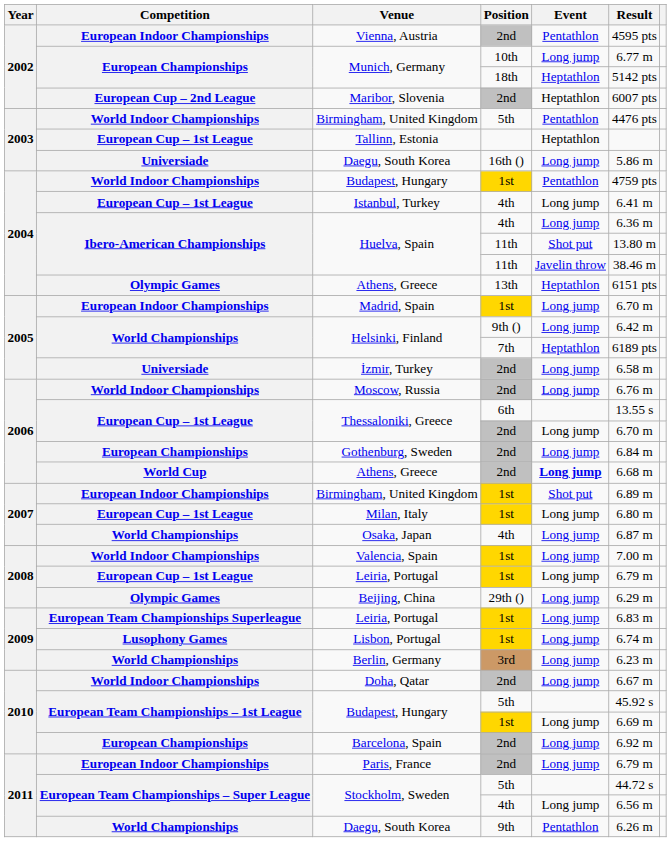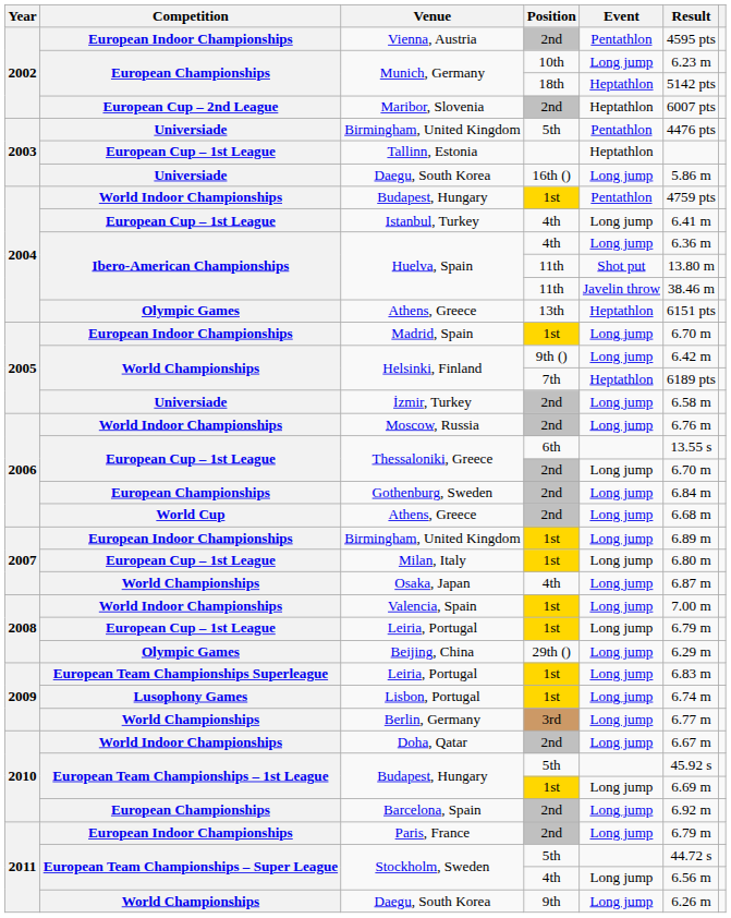 <table class="wikitable sortable" style="text-align: center">
 <tr>
 <th scope="col">Year</th>
 <th scope="col">Competition</th>
 <th scope="col">Venue</th>
 <th scope="col">Position</th>
 <th scope="col">Event</th>
 <th scope="col">Result</th>
 <th scope="col"></th>
 </tr>
 <tr>
 <th scope="rowgroup" rowspan="4">2002</th>
 <th scope="row"><a href='#'>European Indoor Championships</a></th>
 <td><a href='#'>Vienna</a>, Austria</td>
 <td bgcolor="silver">2nd</td>
 <td><a href='#'>Pentathlon</a></td>
 <td>4595 pts</td>
 <td></td>
 </tr>
 <tr>
 <th scope="rowgroup" rowspan="2"><a href='#'>European Championships</a></th>
 <td rowspan="2"><a href='#'>Munich</a>, Germany</td>
 <td>10th</td>
 <td><a href='#'>Long jump</a></td>
-<td>6.77 m</td>
+<td>6.23 m</td>
 <td></td>
 </tr>
 <tr>
 <td>18th</td>
 <td><a href='#'>Heptathlon</a></td>
 <td>5142 pts</td>
 <td></td>
 </tr>
 <tr>
 <th scope="row"><a href='#'>European Cup – 2nd League</a></th>
 <td><a href='#'>Maribor</a>, Slovenia</td>
 <td bgcolor="silver">2nd</td>
 <td>Heptathlon</td>
 <td>6007 pts</td>
 <td></td>
 </tr>
 <tr>
 <th scope="rowgroup" rowspan="3">2003</th>
-<th scope="row"><a href='#'>World Indoor Championships</a></th>
+<th scope="row"><a href='#'>Universiade</a></th>
 <td><a href='#'>Birmingham</a>, United Kingdom</td>
 <td>5th</td>
 <td><a href='#'>Pentathlon</a></td>
 <td>4476 pts</td>
 <td></td>
 </tr>
 <tr>
 <th scope="row"><a href='#'>European Cup – 1st League</a></th>
 <td><a href='#'>Tallinn</a>, Estonia</td>
 <td></td>
 <td>Heptathlon</td>
 <td></td>
 <td></td>
 </tr>
 <tr>
 <th scope="row"><a href='#'>Universiade</a></th>
 <td><a href='#'>Daegu</a>, South Korea</td>
 <td>16th ()</td>
 <td><a href='#'>Long jump</a></td>
 <td>5.86 m</td>
 <td></td>
 </tr>
 <tr>
 <th scope="rowgroup" rowspan="6">2004</th>
 <th scope="row"><a href='#'>World Indoor Championships</a></th>
 <td><a href='#'>Budapest</a>, Hungary</td>
 <td bgcolor="gold">1st</td>
 <td><a href='#'>Pentathlon</a></td>
 <td>4759 pts </td>
 <td></td>
 </tr>
 <tr>
 <th scope="row"><a href='#'>European Cup – 1st League</a></th>
 <td><a href='#'>Istanbul</a>, Turkey</td>
 <td>4th</td>
 <td>Long jump</td>
 <td>6.41 m</td>
 <td></td>
 </tr>
 <tr>
 <th scope="rowgroup" rowspan="3"><a href='#'>Ibero-American Championships</a></th>
 <td rowspan="3"><a href='#'>Huelva</a>, Spain</td>
 <td>4th</td>
 <td><a href='#'>Long jump</a></td>
 <td>6.36 m</td>
 <td></td>
 </tr>
 <tr>
 <td>11th</td>
 <td><a href='#'>Shot put</a></td>
 <td>13.80 m</td>
 <td></td>
 </tr>
 <tr>
 <td>11th</td>
 <td><a href='#'>Javelin throw</a></td>
 <td>38.46 m</td>
 <td></td>
 </tr>
 <tr>
 <th scope="row"><a href='#'>Olympic Games</a></th>
 <td><a href='#'>Athens</a>, Greece</td>
 <td>13th</td>
 <td><a href='#'>Heptathlon</a></td>
 <td>6151 pts</td>
 <td></td>
 </tr>
 <tr>
 <th scope="rowgroup" rowspan="4">2005</th>
 <th scope="row"><a href='#'>European Indoor Championships</a></th>
 <td><a href='#'>Madrid</a>, Spain</td>
 <td bgcolor="gold">1st</td>
 <td><a href='#'>Long jump</a></td>
 <td>6.70 m</td>
 <td></td>
 </tr>
 <tr>
 <th scope="rowgroup" rowspan="2"><a href='#'>World Championships</a></th>
 <td rowspan="2"><a href='#'>Helsinki</a>, Finland</td>
 <td>9th ()</td>
 <td><a href='#'>Long jump</a></td>
 <td>6.42 m</td>
 <td></td>
 </tr>
 <tr>
 <td>7th</td>
 <td><a href='#'>Heptathlon</a></td>
 <td>6189 pts</td>
 <td></td>
 </tr>
 <tr>
 <th scope="row"><a href='#'>Universiade</a></th>
 <td><a href='#'>İzmir</a>, Turkey</td>
 <td bgcolor="silver">2nd</td>
 <td><a href='#'>Long jump</a></td>
 <td>6.58 m</td>
 <td></td>
 </tr>
 <tr>
 <th scope="rowgroup" rowspan="5">2006</th>
 <th scope="row"><a href='#'>World Indoor Championships</a></th>
 <td><a href='#'>Moscow</a>, Russia</td>
 <td bgcolor="silver">2nd</td>
 <td><a href='#'>Long jump</a></td>
 <td>6.76 m</td>
 <td></td>
 </tr>
 <tr>
 <th scope="rowgroup" rowspan="2"><a href='#'>European Cup – 1st League</a></th>
 <td rowspan="2"><a href='#'>Thessaloniki</a>, Greece</td>
 <td>6th</td>
 <td></td>
 <td>13.55 s</td>
 <td></td>
 </tr>
 <tr>
 <td bgcolor="silver">2nd</td>
 <td>Long jump</td>
 <td>6.70 m</td>
 <td></td>
 </tr>
 <tr>
 <th scope="row"><a href='#'>European Championships</a></th>
 <td><a href='#'>Gothenburg</a>, Sweden</td>
 <td bgcolor="silver">2nd</td>
 <td><a href='#'>Long jump</a></td>
 <td>6.84 m </td>
 <td></td>
 </tr>
 <tr>
 <th scope="row"><a href='#'>World Cup</a></th>
 <td><a href='#'>Athens</a>, Greece</td>
 <td bgcolor="silver">2nd</td>
-<td><strong><a href='#'>Long jump</a></strong></td>
+<td><a href='#'>Long jump</a></td>
 <td>6.68 m</td>
 <td></td>
 </tr>
 <tr>
 <th scope="rowgroup" rowspan="3">2007</th>
 <th scope="row"><a href='#'>European Indoor Championships</a></th>
 <td><a href='#'>Birmingham</a>, United Kingdom</td>
 <td bgcolor="gold">1st</td>
-<td><a href='#'>Shot put</a></td>
+<td><a href='#'>Long jump</a></td>
 <td>6.89 m</td>
 <td></td>
 </tr>
 <tr>
 <th scope="row"><a href='#'>European Cup – 1st League</a></th>
 <td><a href='#'>Milan</a>, Italy</td>
 <td bgcolor="gold">1st</td>
 <td>Long jump</td>
 <td>6.80 m</td>
 <td></td>
 </tr>
 <tr>
 <th scope="row"><a href='#'>World Championships</a></th>
 <td><a href='#'>Osaka</a>, Japan</td>
 <td>4th</td>
 <td><a href='#'>Long jump</a></td>
 <td>6.87 m</td>
 <td></td>
 </tr>
 <tr>
 <th scope="rowgroup" rowspan="3">2008</th>
 <th scope="row"><a href='#'>World Indoor Championships</a></th>
 <td><a href='#'>Valencia</a>, Spain</td>
 <td bgcolor="gold">1st</td>
 <td><a href='#'>Long jump</a></td>
 <td>7.00 m  </td>
 <td></td>
 </tr>
 <tr>
 <th scope="row"><a href='#'>European Cup – 1st League</a></th>
 <td><a href='#'>Leiria</a>, Portugal</td>
 <td bgcolor="gold">1st</td>
 <td>Long jump</td>
 <td>6.79 m</td>
 <td></td>
 </tr>
 <tr>
 <th scope="row"><a href='#'>Olympic Games</a></th>
 <td><a href='#'>Beijing</a>, China</td>
 <td>29th ()</td>
 <td><a href='#'>Long jump</a></td>
 <td>6.29 m</td>
 <td></td>
 </tr>
 <tr>
 <th scope="rowgroup" rowspan="3">2009</th>
 <th scope="row"><a href='#'>European Team Championships Superleague</a></th>
 <td><a href='#'>Leiria</a>, Portugal</td>
 <td bgcolor="gold">1st</td>
 <td><a href='#'>Long jump</a></td>
 <td>6.83 m</td>
 <td></td>
 </tr>
 <tr>
 <th scope="row"><a href='#'>Lusophony Games</a></th>
 <td><a href='#'>Lisbon</a>, Portugal</td>
 <td bgcolor="gold">1st</td>
 <td><a href='#'>Long jump</a></td>
 <td>6.74 m </td>
 <td></td>
 </tr>
 <tr>
 <th scope="row"><a href='#'>World Championships</a></th>
 <td><a href='#'>Berlin</a>, Germany</td>
 <td bgcolor="CC9966">3rd</td>
 <td><a href='#'>Long jump</a></td>
-<td>6.23 m</td>
+<td>6.77 m</td>
 <td></td>
 </tr>
 <tr>
 <th scope="rowgroup" rowspan="4">2010</th>
 <th scope="row"><a href='#'>World Indoor Championships</a></th>
 <td><a href='#'>Doha</a>, Qatar</td>
 <td bgcolor="silver">2nd</td>
 <td><a href='#'>Long jump</a></td>
 <td>6.67 m</td>
 <td></td>
 </tr>
 <tr>
 <th scope="rowgroup" rowspan="2"><a href='#'>European Team Championships – 1st League</a></th>
 <td rowspan="2"><a href='#'>Budapest</a>, Hungary</td>
 <td>5th</td>
 <td></td>
 <td>45.92 s</td>
 <td></td>
 </tr>
 <tr>
 <td bgcolor="gold">1st</td>
 <td>Long jump</td>
 <td>6.69 m</td>
 <td></td>
 </tr>
 <tr>
 <th scope="row"><a href='#'>European Championships</a></th>
 <td><a href='#'>Barcelona</a>, Spain</td>
 <td bgcolor="silver">2nd</td>
 <td><a href='#'>Long jump</a></td>
 <td>6.92 m</td>
 <td></td>
 </tr>
 <tr>
 <th scope="rowgroup" rowspan="4">2011</th>
 <th scope="row"><a href='#'>European Indoor Championships</a></th>
 <td><a href='#'>Paris</a>, France</td>
 <td bgcolor="silver">2nd</td>
 <td><a href='#'>Long jump</a></td>
 <td>6.79 m</td>
 <td></td>
 </tr>
 <tr>
 <th scope="rowgroup" rowspan="2"><a href='#'>European Team Championships – Super League</a></th>
 <td rowspan="2"><a href='#'>Stockholm</a>, Sweden</td>
 <td>5th</td>
 <td></td>
 <td>44.72 s</td>
 <td></td>
 </tr>
 <tr>
 <td>4th</td>
 <td>Long jump</td>
 <td>6.56 m</td>
 <td></td>
 </tr>
 <tr>
 <th scope="row"><a href='#'>World Championships</a></th>
 <td><a href='#'>Daegu</a>, South Korea</td>
 <td>9th</td>
-<td><a href='#'>Pentathlon</a></td>
+<td><a href='#'>Long jump</a></td>
 <td>6.26 m</td>
 <td></td>
 </tr>
 </table>
